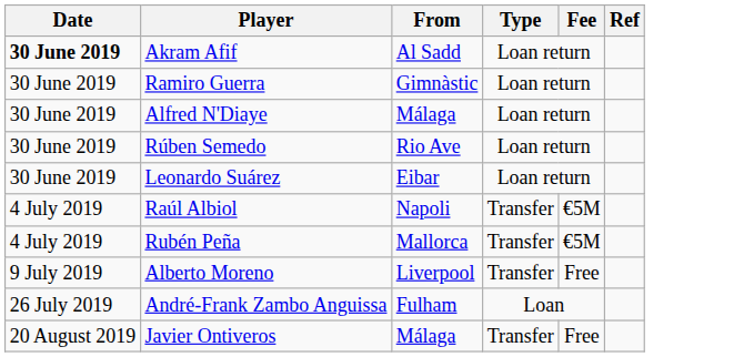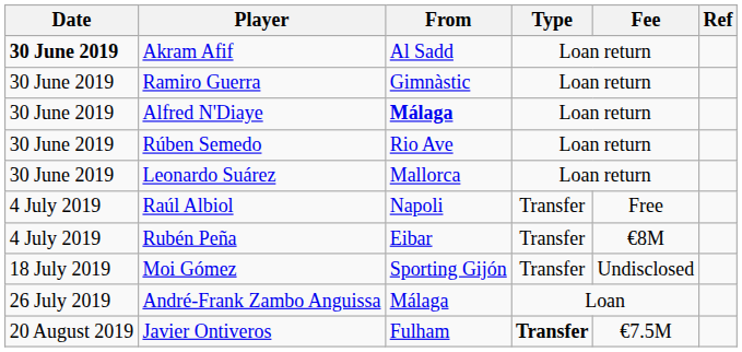 <table class="wikitable">
 <tr>
 <th>Date</th>
 <th>Player</th>
 <th>From</th>
 <th>Type</th>
 <th>Fee</th>
 <th>Ref</th>
 </tr>
 <tr>
 <td><strong>30 June 2019</strong></td>
 <td> <a href='#'>Akram Afif</a></td>
 <td> <a href='#'>Al Sadd</a></td>
 <td style="text-align:center;" colspan="2">Loan return</td>
 <td></td>
 </tr>
 <tr>
 <td>30 June 2019</td>
 <td> <a href='#'>Ramiro Guerra</a></td>
 <td><a href='#'>Gimnàstic</a></td>
 <td style="text-align:center;" colspan="2">Loan return</td>
 <td align=center></td>
 </tr>
 <tr>
 <td>30 June 2019</td>
 <td> <a href='#'>Alfred N'Diaye</a></td>
-<td><a href='#'>Málaga</a></td>
+<td><strong><a href='#'>Málaga</a></strong></td>
 <td style="text-align:center;" colspan="2">Loan return</td>
 <td align=center></td>
 </tr>
 <tr>
 <td>30 June 2019</td>
 <td> <a href='#'>Rúben Semedo</a></td>
 <td> <a href='#'>Rio Ave</a></td>
 <td style="text-align:center;" colspan="2">Loan return</td>
 <td align=center></td>
 </tr>
 <tr>
 <td>30 June 2019</td>
 <td> <a href='#'>Leonardo Suárez</a></td>
-<td><a href='#'>Eibar</a></td>
+<td><a href='#'>Mallorca</a></td>
 <td style="text-align:center;" colspan="2">Loan return</td>
 <td align=center></td>
 </tr>
 <tr>
 <td>4 July 2019</td>
 <td> <a href='#'>Raúl Albiol</a></td>
 <td> <a href='#'>Napoli</a></td>
 <td align=center>Transfer</td>
-<td align=center>€5M</td>
+<td align=center>Free</td>
 <td align=center></td>
 </tr>
 <tr>
 <td>4 July 2019</td>
 <td> <a href='#'>Rubén Peña</a></td>
-<td><a href='#'>Mallorca</a></td>
+<td><a href='#'>Eibar</a></td>
 <td align=center>Transfer</td>
-<td align=center>€5M</td>
+<td align=center>€8M</td>
 <td align=center></td>
 </tr>
 <tr>
-<td>9 July 2019</td>
-<td> <a href='#'>Alberto Moreno</a></td>
-<td> <a href='#'>Liverpool</a></td>
+<td>18 July 2019</td>
+<td> <a href='#'>Moi Gómez</a></td>
+<td><a href='#'>Sporting Gijón</a></td>
 <td align=center>Transfer</td>
-<td align=center>Free</td>
+<td align=center>Undisclosed</td>
 <td align=center></td>
 </tr>
 <tr>
 <td>26 July 2019</td>
 <td> <a href='#'>André-Frank Zambo Anguissa</a></td>
-<td> <a href='#'>Fulham</a></td>
+<td><a href='#'>Málaga</a></td>
 <td style="text-align:center;" colspan="2">Loan</td>
 <td align=center></td>
 </tr>
 <tr>
 <td>20 August 2019</td>
 <td> <a href='#'>Javier Ontiveros</a></td>
-<td><a href='#'>Málaga</a></td>
-<td align=center>Transfer</td>
-<td align=center>Free</td>
+<td> <a href='#'>Fulham</a></td>
+<td align=center><strong>Transfer</strong></td>
+<td align=center>€7.5M</td>
 <td align=center></td>
 </tr>
 </table>
